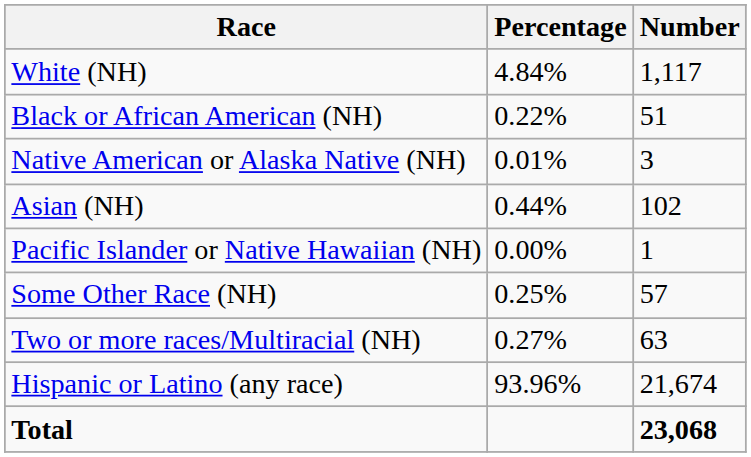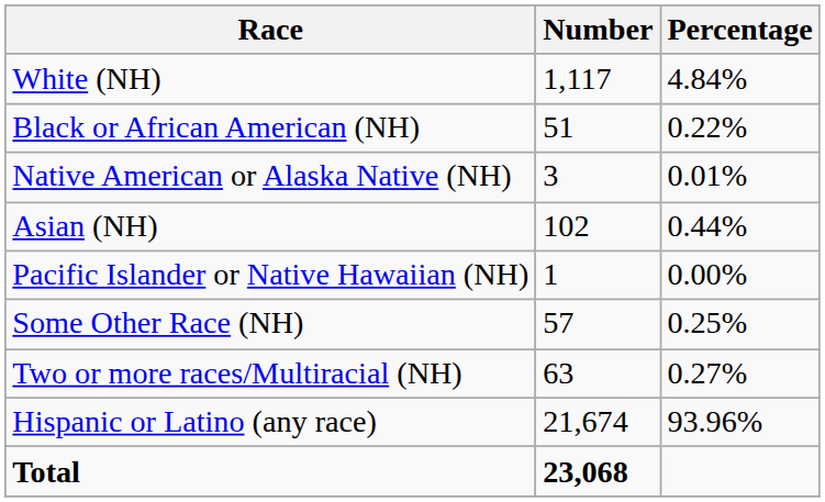 <table class="wikitable">
 <tr>
 <th>Race</th>
+<th>Number</th>
 <th>Percentage</th>
-<th>Number</th>
 </tr>
 <tr>
 <td><a href='#'>White</a> (NH)</td>
+<td>1,117</td>
 <td>4.84%</td>
-<td>1,117</td>
 </tr>
 <tr>
 <td><a href='#'>Black or African American</a> (NH)</td>
+<td>51</td>
 <td>0.22%</td>
-<td>51</td>
 </tr>
 <tr>
 <td><a href='#'>Native American</a> or <a href='#'>Alaska Native</a> (NH)</td>
+<td>3</td>
 <td>0.01%</td>
-<td>3</td>
 </tr>
 <tr>
 <td><a href='#'>Asian</a> (NH)</td>
+<td>102</td>
 <td>0.44%</td>
-<td>102</td>
 </tr>
 <tr>
 <td><a href='#'>Pacific Islander</a> or <a href='#'>Native Hawaiian</a> (NH)</td>
+<td>1</td>
 <td>0.00%</td>
-<td>1</td>
 </tr>
 <tr>
 <td><a href='#'>Some Other Race</a> (NH)</td>
+<td>57</td>
 <td>0.25%</td>
-<td>57</td>
 </tr>
 <tr>
 <td><a href='#'>Two or more races/Multiracial</a> (NH)</td>
+<td>63</td>
 <td>0.27%</td>
-<td>63</td>
 </tr>
 <tr>
 <td><a href='#'>Hispanic or Latino</a> (any race)</td>
+<td>21,674</td>
 <td>93.96%</td>
-<td>21,674</td>
 </tr>
 <tr>
 <td><strong>Total</strong></td>
+<td><strong>23,068</strong></td>
 <td></td>
-<td><strong>23,068</strong></td>
 </tr>
 </table>
